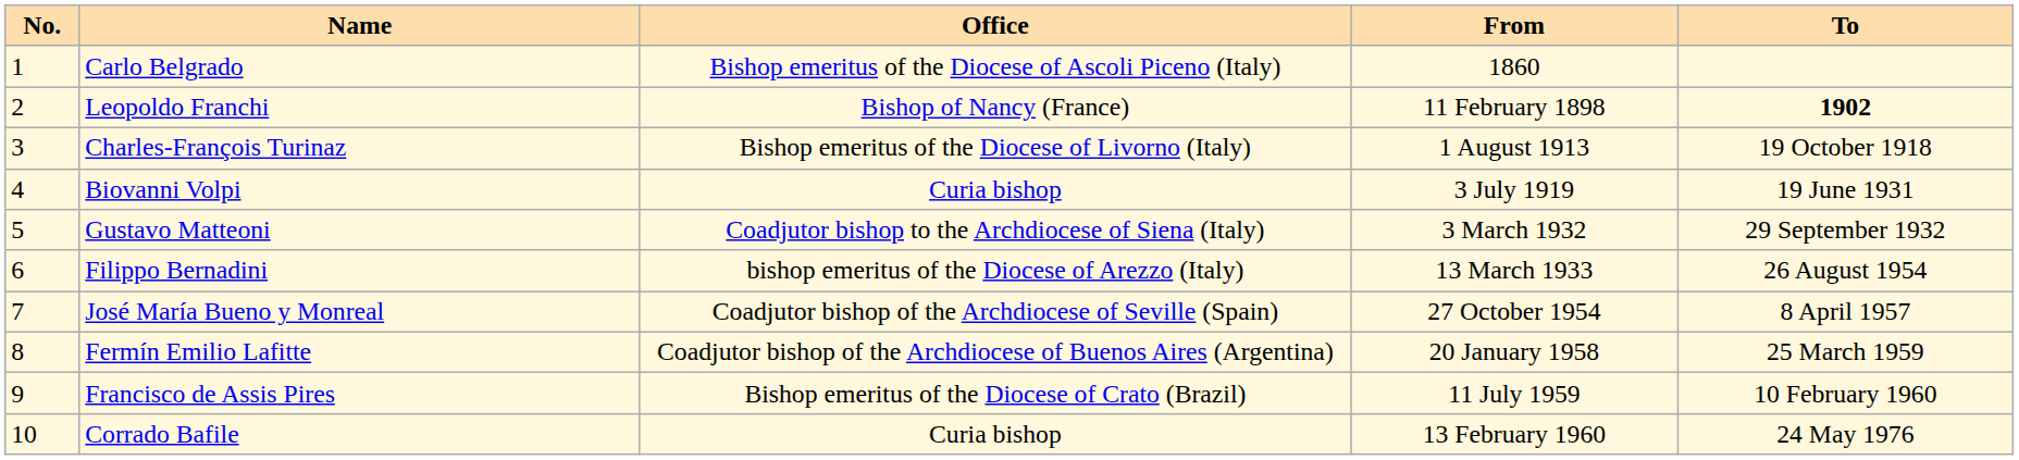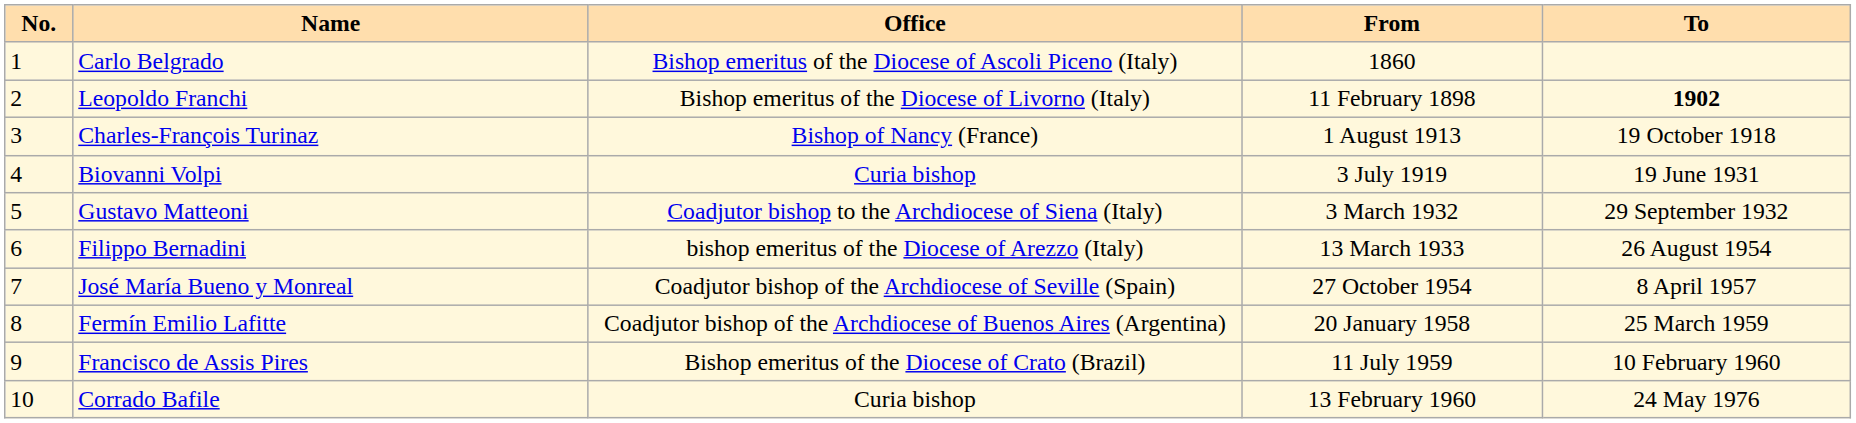 <table class="wikitable">
 <tr>
 <th width="50" style="background:#FFDEAD">No.</th>
 <th width="550" style="background:#FFDEAD">Name</th>
 <th width="700" style="background:#FFDEAD">Office</th>
 <th width="300" style="background:#FFDEAD">From</th>
 <th width="300" style="background:#FFDEAD">To</th>
 </tr>
 <tr>
 <td style="background:#FFF8DC;">1</td>
 <td style="background:#FFF8DC;"><a href='#'>Carlo Belgrado</a></td>
 <td style="background:#FFF8DC;" align="center"><a href='#'>Bishop emeritus</a> of the <a href='#'>Diocese of Ascoli Piceno</a> (Italy)</td>
 <td style="background:#FFF8DC;" align="center">1860</td>
 <td style="background:#FFF8DC;" align="center"></td>
 </tr>
 <tr>
 <td style="background:#FFF8DC;">2</td>
 <td style="background:#FFF8DC;"><a href='#'>Leopoldo Franchi</a></td>
-<td style="background:#FFF8DC;" align="center"><a href='#'>Bishop of Nancy</a> (France)</td>
+<td style="background:#FFF8DC;" align="center">Bishop emeritus of the <a href='#'>Diocese of Livorno</a> (Italy)</td>
 <td style="background:#FFF8DC;" align="center">11 February 1898</td>
 <td style="background:#FFF8DC;" align="center"><strong>1902</strong></td>
 </tr>
 <tr>
 <td style="background:#FFF8DC;">3</td>
 <td style="background:#FFF8DC;"><a href='#'>Charles-François Turinaz</a></td>
-<td style="background:#FFF8DC;" align="center">Bishop emeritus of the <a href='#'>Diocese of Livorno</a> (Italy)</td>
+<td style="background:#FFF8DC;" align="center"><a href='#'>Bishop of Nancy</a> (France)</td>
 <td style="background:#FFF8DC;" align="center">1 August 1913</td>
 <td style="background:#FFF8DC;" align="center">19 October 1918</td>
 </tr>
 <tr>
 <td style="background:#FFF8DC;">4</td>
 <td style="background:#FFF8DC;"><a href='#'>Biovanni Volpi</a></td>
 <td style="background:#FFF8DC;" align="center"><a href='#'>Curia bishop</a></td>
 <td style="background:#FFF8DC;" align="center">3 July 1919</td>
 <td style="background:#FFF8DC;" align="center">19 June 1931</td>
 </tr>
 <tr>
 <td style="background:#FFF8DC;">5</td>
 <td style="background:#FFF8DC;"><a href='#'>Gustavo Matteoni</a></td>
 <td style="background:#FFF8DC;" align="center"><a href='#'>Coadjutor bishop</a> to the <a href='#'>Archdiocese of Siena</a> (Italy)</td>
 <td style="background:#FFF8DC;" align="center">3 March 1932</td>
 <td style="background:#FFF8DC;" align="center">29 September 1932</td>
 </tr>
 <tr>
 <td style="background:#FFF8DC;">6</td>
 <td style="background:#FFF8DC;"><a href='#'>Filippo Bernadini</a></td>
 <td style="background:#FFF8DC;" align="center">bishop emeritus of the <a href='#'>Diocese of Arezzo</a> (Italy)</td>
 <td style="background:#FFF8DC;" align="center">13 March 1933</td>
 <td style="background:#FFF8DC;" align="center">26 August 1954</td>
 </tr>
 <tr>
 <td style="background:#FFF8DC;">7</td>
 <td style="background:#FFF8DC;"><a href='#'>José María Bueno y Monreal</a></td>
 <td style="background:#FFF8DC;" align="center">Coadjutor bishop of the <a href='#'>Archdiocese of Seville</a> (Spain)</td>
 <td style="background:#FFF8DC;" align="center">27 October 1954</td>
 <td style="background:#FFF8DC;" align="center">8 April 1957</td>
 </tr>
 <tr>
 <td style="background:#FFF8DC;">8</td>
 <td style="background:#FFF8DC;"><a href='#'>Fermín Emilio Lafitte</a></td>
 <td style="background:#FFF8DC;" align="center">Coadjutor bishop of the <a href='#'>Archdiocese of Buenos Aires</a> (Argentina)</td>
 <td style="background:#FFF8DC;" align="center">20 January 1958</td>
 <td style="background:#FFF8DC;" align="center">25 March 1959</td>
 </tr>
 <tr>
 <td style="background:#FFF8DC;">9</td>
 <td style="background:#FFF8DC;"><a href='#'>Francisco de Assis Pires</a></td>
 <td style="background:#FFF8DC;" align="center">Bishop emeritus of the <a href='#'>Diocese of Crato</a> (Brazil)</td>
 <td style="background:#FFF8DC;" align="center">11 July 1959</td>
 <td style="background:#FFF8DC;" align="center">10 February 1960</td>
 </tr>
 <tr>
 <td style="background:#FFF8DC;">10</td>
 <td style="background:#FFF8DC;"><a href='#'>Corrado Bafile</a></td>
 <td style="background:#FFF8DC;" align="center">Curia bishop</td>
 <td style="background:#FFF8DC;" align="center">13 February 1960</td>
 <td style="background:#FFF8DC;" align="center">24 May 1976</td>
 </tr>
 </table>
